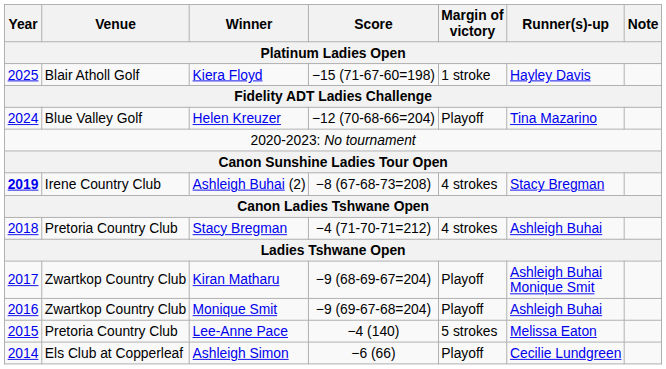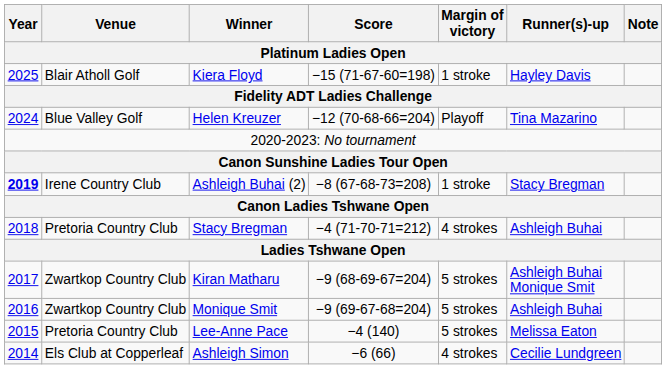 <table class=wikitable style="font-size:95%">
 <tr>
 <th>Year</th>
 <th>Venue</th>
 <th>Winner</th>
 <th>Score</th>
 <th>Margin of<br>victory</th>
 <th>Runner(s)-up</th>
 <th>Note</th>
 </tr>
 <tr>
 <th colspan=7>Platinum Ladies Open</th>
 </tr>
 <tr>
 <td><a href='#'>2025</a></td>
 <td>Blair Atholl Golf</td>
 <td> <a href='#'>Kiera Floyd</a></td>
 <td align=center>−15 (71-67-60=198)</td>
 <td>1 stroke</td>
 <td> <a href='#'>Hayley Davis</a></td>
 <td></td>
 </tr>
 <tr>
 <th colspan=7>Fidelity ADT Ladies Challenge</th>
 </tr>
 <tr>
 <td><a href='#'>2024</a></td>
 <td>Blue Valley Golf</td>
 <td> <a href='#'>Helen Kreuzer</a></td>
 <td align=center>−12 (70-68-66=204)</td>
 <td>Playoff</td>
 <td> <a href='#'>Tina Mazarino</a></td>
 <td></td>
 </tr>
 <tr>
 <td colspan=7 align=center>2020-2023: <em>No tournament</em></td>
 </tr>
 <tr>
 <th colspan=7>Canon Sunshine Ladies Tour Open</th>
 </tr>
 <tr>
 <td><strong><a href='#'>2019</a></strong></td>
 <td>Irene Country Club</td>
 <td> <a href='#'>Ashleigh Buhai</a> (2)</td>
 <td align=center>−8 (67-68-73=208)</td>
-<td>4 strokes</td>
+<td>1 stroke</td>
 <td> <a href='#'>Stacy Bregman</a></td>
 <td></td>
 </tr>
 <tr>
 <th colspan=7>Canon Ladies Tshwane Open</th>
 </tr>
 <tr>
 <td><a href='#'>2018</a></td>
 <td>Pretoria Country Club</td>
 <td> <a href='#'>Stacy Bregman</a></td>
 <td align=center>−4 (71-70-71=212)</td>
 <td>4 strokes</td>
 <td> <a href='#'>Ashleigh Buhai</a></td>
 <td></td>
 </tr>
 <tr>
 <th colspan=7>Ladies Tshwane Open</th>
 </tr>
 <tr>
 <td><a href='#'>2017</a></td>
 <td>Zwartkop Country Club</td>
 <td> <a href='#'>Kiran Matharu</a></td>
 <td align=center>−9 (68-69-67=204)</td>
-<td>Playoff</td>
+<td>5 strokes</td>
 <td> <a href='#'>Ashleigh Buhai</a><br> <a href='#'>Monique Smit</a></td>
 <td></td>
 </tr>
 <tr>
 <td><a href='#'>2016</a></td>
 <td>Zwartkop Country Club</td>
 <td> <a href='#'>Monique Smit</a></td>
 <td align=center>−9 (69-67-68=204)</td>
-<td>Playoff</td>
+<td>5 strokes</td>
 <td> <a href='#'>Ashleigh Buhai</a></td>
 <td></td>
 </tr>
 <tr>
 <td><a href='#'>2015</a></td>
 <td>Pretoria Country Club</td>
 <td> <a href='#'>Lee-Anne Pace</a></td>
 <td align=center>−4 (140)</td>
 <td>5 strokes</td>
 <td> <a href='#'>Melissa Eaton</a></td>
 <td></td>
 </tr>
 <tr>
 <td><a href='#'>2014</a></td>
 <td>Els Club at Copperleaf</td>
 <td> <a href='#'>Ashleigh Simon</a></td>
 <td align=center>−6 (66)</td>
-<td>Playoff</td>
+<td>4 strokes</td>
 <td> <a href='#'>Cecilie Lundgreen</a></td>
 <td></td>
 </tr>
 </table>
